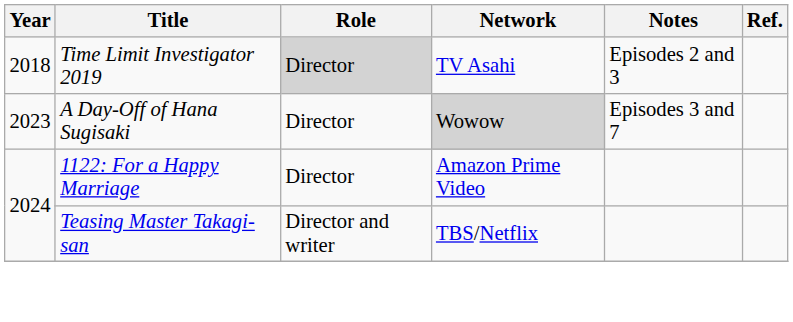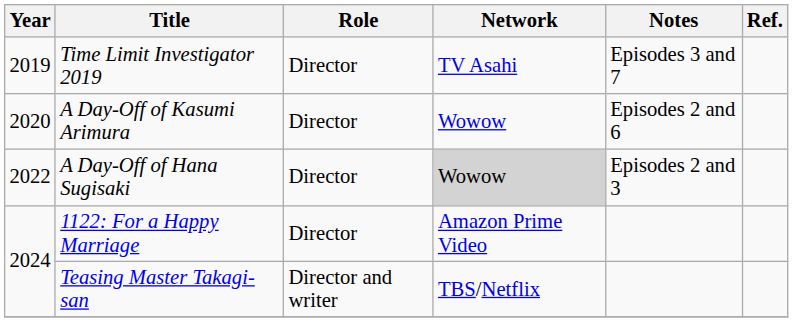 <table class="wikitable">
 <tr>
 <th>Year</th>
 <th>Title</th>
 <th>Role</th>
 <th>Network</th>
 <th class="unsortable">Notes</th>
 <th class="unsortable">Ref.</th>
 </tr>
 <tr>
-<td>2018</td>
+<td>2019</td>
 <td><em>Time Limit Investigator 2019</em></td>
-<td style="background: lightgrey;">Director</td>
+<td>Director</td>
 <td><a href='#'>TV Asahi</a></td>
-<td>Episodes 2 and 3</td>
+<td>Episodes 3 and 7</td>
 <td></td>
 </tr>
 <tr>
-<td>2023</td>
+<td>2020</td>
+<td><em>A Day-Off of Kasumi Arimura</em></td>
+<td>Director</td>
+<td><a href='#'>Wowow</a></td>
+<td>Episodes 2 and 6</td>
+<td></td>
+</tr>
+<tr>
+<td>2022</td>
 <td><em>A Day-Off of Hana Sugisaki</em></td>
 <td>Director</td>
 <td style="background: lightgrey;">Wowow</td>
-<td>Episodes 3 and 7</td>
+<td>Episodes 2 and 3</td>
 <td></td>
 </tr>
 <tr>
 <td rowspan=2>2024</td>
 <td><em><a href='#'>1122: For a Happy Marriage</a></em></td>
 <td>Director</td>
 <td><a href='#'>Amazon Prime Video</a></td>
 <td></td>
 <td></td>
 </tr>
 <tr>
 <td><em><a href='#'>Teasing Master Takagi-san</a></em></td>
 <td>Director and writer</td>
 <td><a href='#'>TBS</a>/<a href='#'>Netflix</a></td>
 <td></td>
 <td></td>
 </tr>
 <tr>
 </tr>
 </table>
